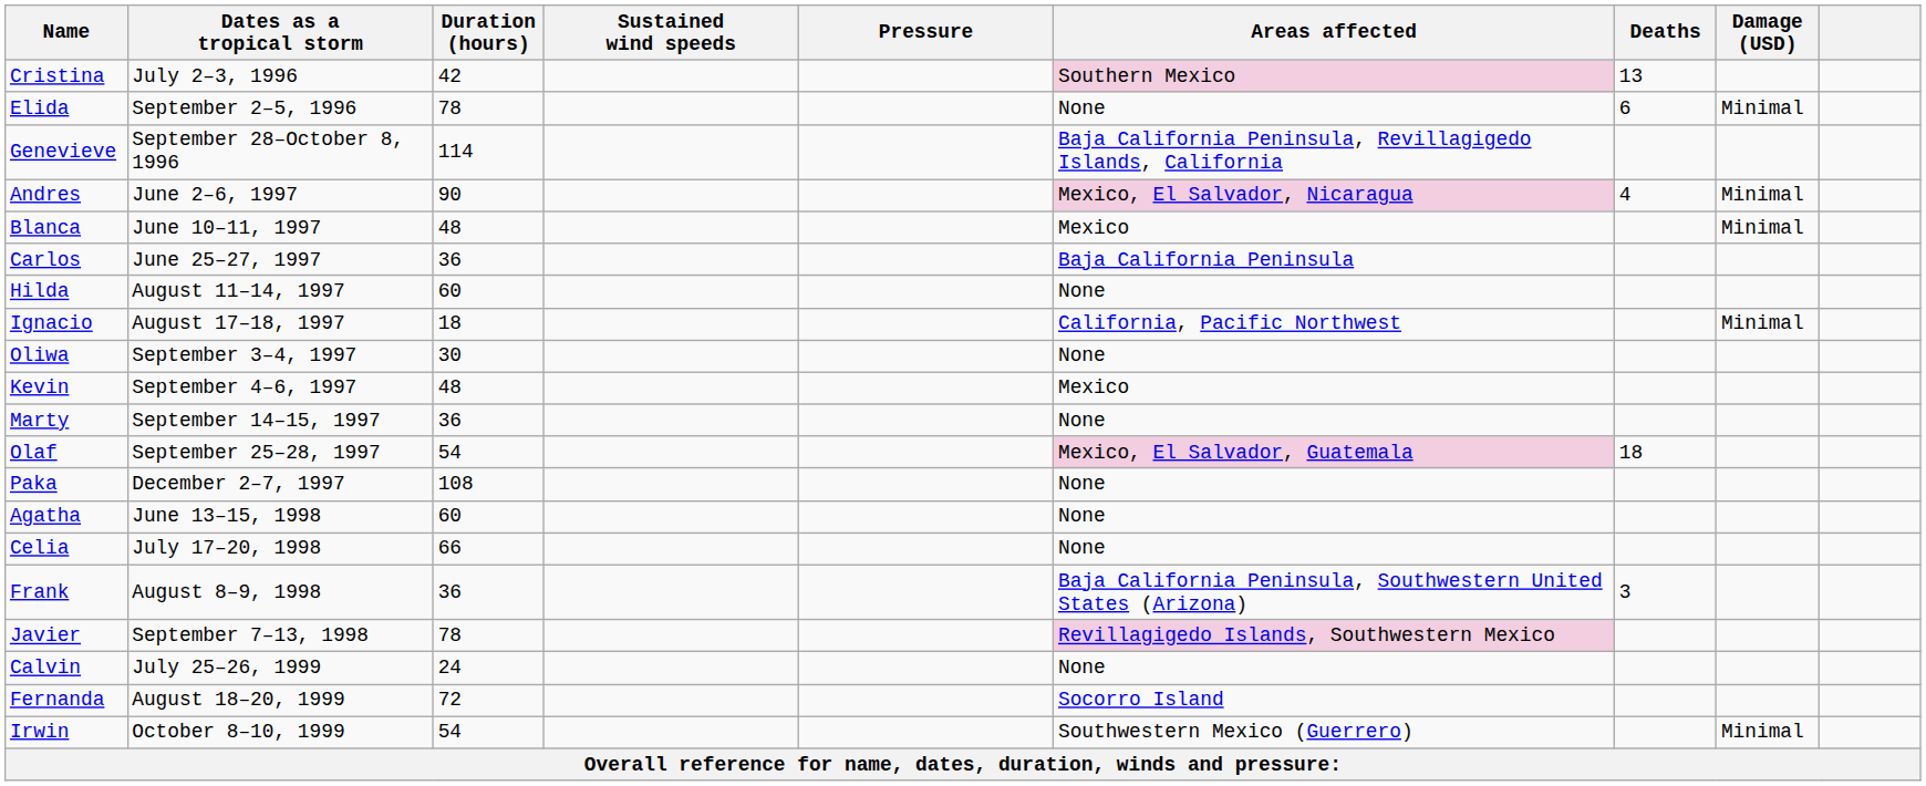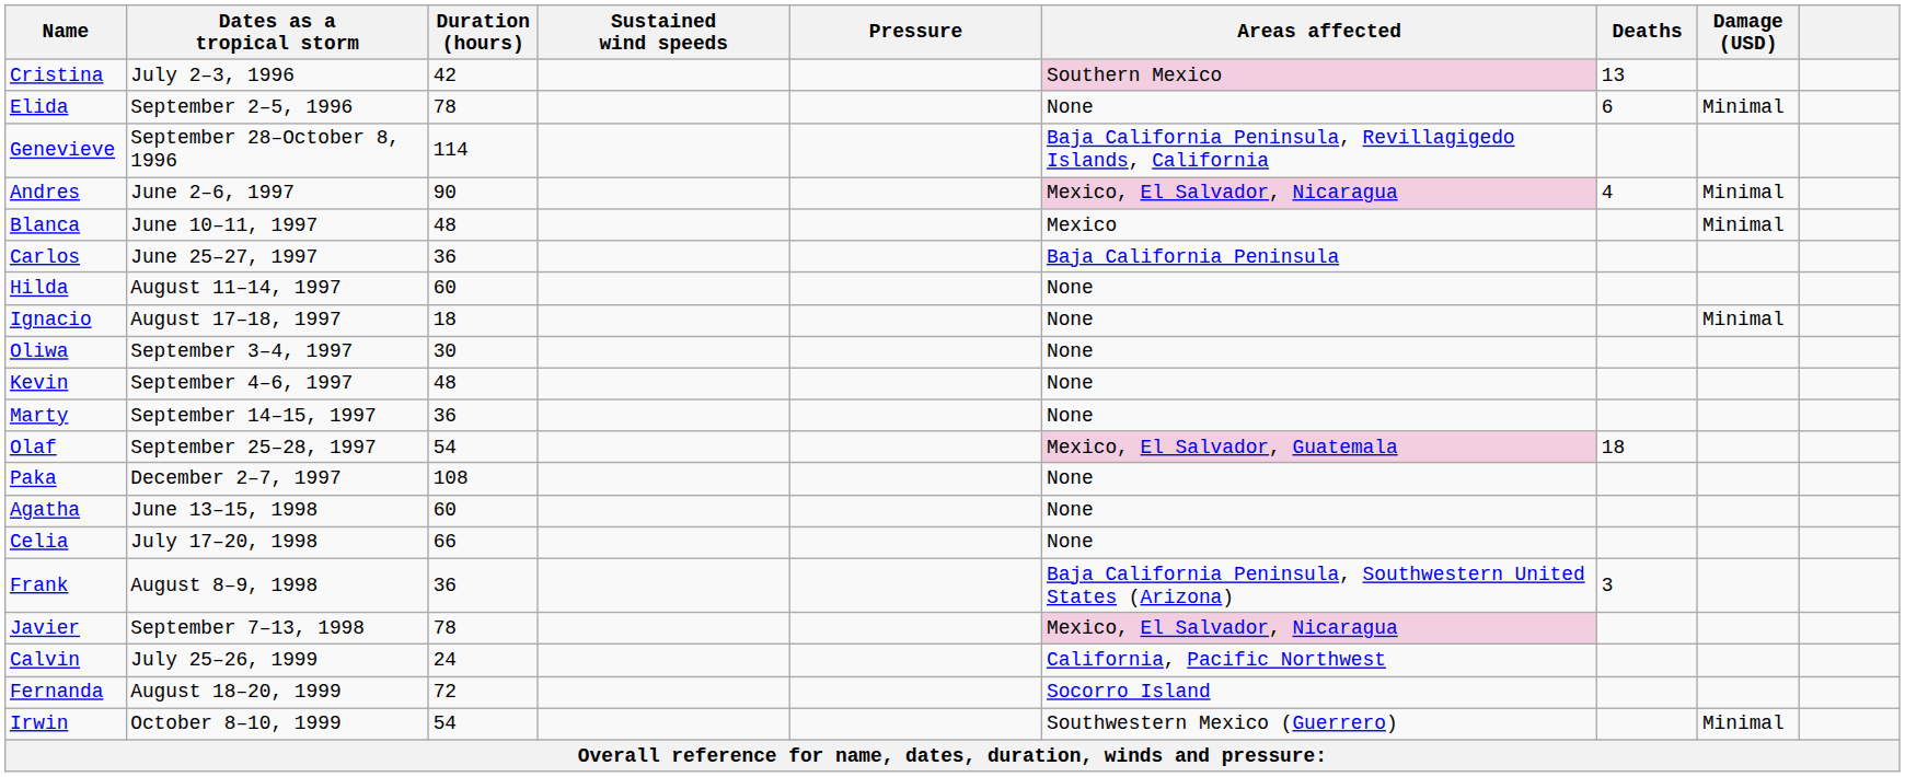 <table class="wikitable sortable" width="100%">
 <tr>
 <th scope="col" width="5%">Name</th>
 <th scope="col" width="15%" data-sort-type="isoDate">Dates as a<br>tropical storm</th>
 <th scope="col" width="5%">Duration<br>(hours)</th>
 <th scope="col" width="12.5%">Sustained<br>wind speeds</th>
 <th scope="col" width="12.5%">Pressure</th>
 <th scope="col" width="27.5%" class="unsortable">Areas affected</th>
 <th scope="col" width="5%">Deaths</th>
 <th scope="col" width="5%">Damage<br>(USD)</th>
 <th scope="col" width="5%" class="unsortable"></th>
 </tr>
 <tr>
 <td><a href='#'>Cristina</a></td>
 <td>July 2–3, 1996</td>
 <td>42</td>
 <td></td>
 <td></td>
 <td style="background: #F2CEE0;">Southern Mexico</td>
 <td>13</td>
 <td></td>
 <td></td>
 </tr>
 <tr>
 <td><a href='#'>Elida</a></td>
 <td>September 2–5, 1996</td>
 <td>78</td>
 <td></td>
 <td></td>
 <td>None</td>
 <td>6</td>
 <td>Minimal</td>
 <td></td>
 </tr>
 <tr>
 <td><a href='#'>Genevieve</a></td>
 <td>September 28–October 8, 1996</td>
 <td>114</td>
 <td></td>
 <td></td>
 <td><a href='#'>Baja California Peninsula</a>, <a href='#'>Revillagigedo Islands</a>, <a href='#'>California</a></td>
 <td></td>
 <td></td>
 </tr>
 <tr>
 <td><a href='#'>Andres</a></td>
 <td>June 2–6, 1997</td>
 <td>90</td>
 <td></td>
 <td></td>
 <td style="background: #F2CEE0;">Mexico, <a href='#'>El Salvador</a>, <a href='#'>Nicaragua</a></td>
 <td>4</td>
 <td>Minimal</td>
 <td></td>
 </tr>
 <tr>
 <td><a href='#'>Blanca</a></td>
 <td>June 10–11, 1997</td>
 <td>48</td>
 <td></td>
 <td></td>
 <td>Mexico</td>
 <td></td>
 <td>Minimal</td>
 <td></td>
 </tr>
 <tr>
 <td><a href='#'>Carlos</a></td>
 <td>June 25–27, 1997</td>
 <td>36</td>
 <td></td>
 <td></td>
 <td><a href='#'>Baja California Peninsula</a></td>
 <td></td>
 <td></td>
 <td></td>
 </tr>
 <tr>
 <td><a href='#'>Hilda</a></td>
 <td>August 11–14, 1997</td>
 <td>60</td>
 <td></td>
 <td></td>
 <td>None</td>
 <td></td>
 <td></td>
 <td></td>
 </tr>
 <tr>
 <td><a href='#'>Ignacio</a></td>
 <td>August 17–18, 1997</td>
 <td>18</td>
 <td></td>
 <td></td>
-<td><a href='#'>California</a>, <a href='#'>Pacific Northwest</a></td>
+<td>None</td>
 <td></td>
 <td>Minimal</td>
 <td></td>
 </tr>
 <tr>
 <td><a href='#'>Oliwa</a></td>
 <td>September 3–4, 1997</td>
 <td>30</td>
 <td></td>
 <td></td>
 <td>None</td>
 <td></td>
 <td></td>
 <td></td>
 </tr>
 <tr>
 <td><a href='#'>Kevin</a></td>
 <td>September 4–6, 1997</td>
 <td>48</td>
 <td></td>
 <td></td>
-<td>Mexico</td>
+<td>None</td>
 <td></td>
 <td></td>
 <td></td>
 </tr>
 <tr>
 <td><a href='#'>Marty</a></td>
 <td>September 14–15, 1997</td>
 <td>36</td>
 <td></td>
 <td></td>
 <td>None</td>
 <td></td>
 <td></td>
 <td></td>
 </tr>
 <tr>
 <td><a href='#'>Olaf</a></td>
 <td>September 25–28, 1997</td>
 <td>54</td>
 <td></td>
 <td></td>
 <td style="background: #F2CEE0;">Mexico, <a href='#'>El Salvador</a>, <a href='#'>Guatemala</a></td>
 <td>18</td>
 <td></td>
 <td></td>
 </tr>
 <tr>
 <td><a href='#'>Paka</a></td>
 <td>December 2–7, 1997</td>
 <td>108</td>
 <td></td>
 <td></td>
 <td>None</td>
 <td></td>
 <td></td>
 <td></td>
 </tr>
 <tr>
 <td><a href='#'>Agatha</a></td>
 <td>June 13–15, 1998</td>
 <td>60</td>
 <td></td>
 <td></td>
 <td>None</td>
 <td></td>
 <td></td>
 <td></td>
 </tr>
 <tr>
 <td><a href='#'>Celia</a></td>
 <td>July 17–20, 1998</td>
 <td>66</td>
 <td></td>
 <td></td>
 <td>None</td>
 <td></td>
 <td></td>
 <td></td>
 </tr>
 <tr>
 <td><a href='#'>Frank</a></td>
 <td>August 8–9, 1998</td>
 <td>36</td>
 <td></td>
 <td></td>
 <td><a href='#'>Baja California Peninsula</a>, <a href='#'>Southwestern United States</a> (<a href='#'>Arizona</a>)</td>
 <td>3</td>
 <td></td>
 <td></td>
 </tr>
 <tr>
 <td><a href='#'>Javier</a></td>
 <td>September 7–13, 1998</td>
 <td>78</td>
 <td></td>
 <td></td>
-<td style="background: #F2CEE0;"><a href='#'>Revillagigedo Islands</a>, Southwestern Mexico</td>
+<td style="background: #F2CEE0;">Mexico, <a href='#'>El Salvador</a>, <a href='#'>Nicaragua</a></td>
 <td></td>
 <td></td>
 <td></td>
 </tr>
 <tr>
 <td><a href='#'>Calvin</a></td>
 <td>July 25–26, 1999</td>
 <td>24</td>
 <td></td>
 <td></td>
-<td>None</td>
+<td><a href='#'>California</a>, <a href='#'>Pacific Northwest</a></td>
 <td></td>
 <td></td>
 <td></td>
 </tr>
 <tr>
 <td><a href='#'>Fernanda</a></td>
 <td>August 18–20, 1999</td>
 <td>72</td>
 <td></td>
 <td></td>
 <td><a href='#'>Socorro Island</a></td>
 <td></td>
 <td></td>
 <td></td>
 </tr>
 <tr>
 <td><a href='#'>Irwin</a></td>
 <td>October 8–10, 1999</td>
 <td>54</td>
 <td></td>
 <td></td>
 <td>Southwestern Mexico (<a href='#'>Guerrero</a>)</td>
 <td></td>
 <td>Minimal</td>
 <td></td>
 </tr>
 <tr>
 <th colspan=9>Overall reference for name, dates, duration, winds and pressure:</th>
 </tr>
 </table>
